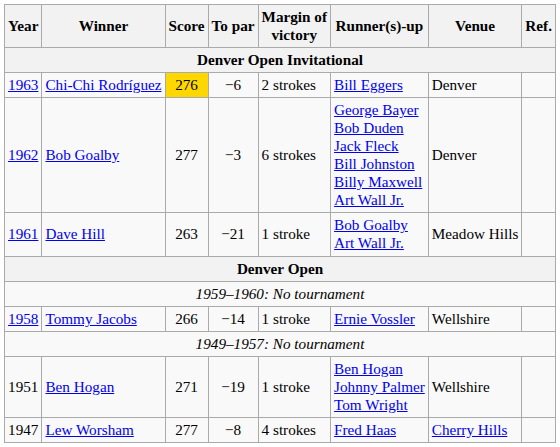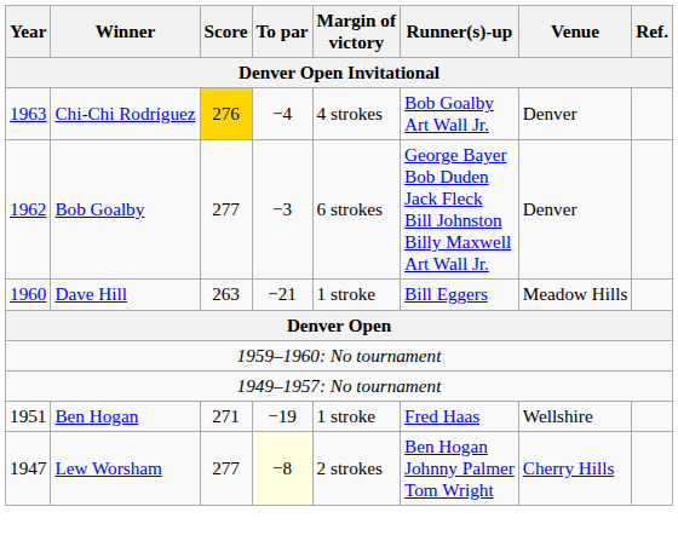 <table class=wikitable style="font-size:95%">
 <tr>
 <th>Year</th>
 <th>Winner</th>
 <th>Score</th>
 <th>To par</th>
 <th>Margin of<br>victory</th>
 <th>Runner(s)-up</th>
 <th>Venue</th>
 <th>Ref.</th>
 </tr>
 <tr>
 <th colspan=8>Denver Open Invitational</th>
 </tr>
 <tr>
 <td><a href='#'>1963</a></td>
 <td> <a href='#'>Chi-Chi Rodríguez</a></td>
 <td align=center style="background: gold;">276</td>
-<td align=center>−6</td>
-<td>2 strokes</td>
-<td> <a href='#'>Bill Eggers</a></td>
+<td align=center>−4</td>
+<td>4 strokes</td>
+<td> <a href='#'>Bob Goalby</a><br> <a href='#'>Art Wall Jr.</a></td>
 <td>Denver</td>
 <td></td>
 </tr>
 <tr>
 <td><a href='#'>1962</a></td>
 <td> <a href='#'>Bob Goalby</a></td>
 <td align=center>277</td>
 <td align=center>−3</td>
 <td>6 strokes</td>
 <td> <a href='#'>George Bayer</a><br> <a href='#'>Bob Duden</a><br> <a href='#'>Jack Fleck</a><br> <a href='#'>Bill Johnston</a><br> <a href='#'>Billy Maxwell</a><br> <a href='#'>Art Wall Jr.</a></td>
 <td>Denver</td>
 <td></td>
 </tr>
 <tr>
-<td><a href='#'>1961</a></td>
+<td><a href='#'>1960</a></td>
 <td> <a href='#'>Dave Hill</a></td>
 <td align=center>263</td>
 <td align=center>−21</td>
 <td>1 stroke</td>
-<td> <a href='#'>Bob Goalby</a><br> <a href='#'>Art Wall Jr.</a></td>
+<td> <a href='#'>Bill Eggers</a></td>
 <td>Meadow Hills</td>
 <td></td>
 </tr>
 <tr>
 <th colspan=8>Denver Open</th>
 </tr>
 <tr>
 <td colspan=8 align=center><em>1959–1960: No tournament</em></td>
 </tr>
 <tr>
-<td><a href='#'>1958</a></td>
-<td> <a href='#'>Tommy Jacobs</a></td>
-<td align=center>266</td>
-<td align=center>−14</td>
-<td>1 stroke</td>
-<td> <a href='#'>Ernie Vossler</a></td>
-<td>Wellshire</td>
-<td></td>
-</tr>
-<tr>
 <td colspan=8 align=center><em>1949–1957: No tournament</em></td>
 </tr>
 <tr>
 <td>1951</td>
 <td> <a href='#'>Ben Hogan</a></td>
 <td align=center>271</td>
 <td align=center>−19</td>
 <td>1 stroke</td>
-<td> <a href='#'>Ben Hogan</a><br> <a href='#'>Johnny Palmer</a><br> <a href='#'>Tom Wright</a></td>
+<td> <a href='#'>Fred Haas</a></td>
 <td>Wellshire</td>
 <td></td>
 </tr>
 <tr>
 <td>1947</td>
 <td> <a href='#'>Lew Worsham</a></td>
 <td align=center>277</td>
-<td align=center>−8</td>
-<td>4 strokes</td>
-<td> <a href='#'>Fred Haas</a></td>
+<td align=center style="background: lightyellow;">−8</td>
+<td>2 strokes</td>
+<td> <a href='#'>Ben Hogan</a><br> <a href='#'>Johnny Palmer</a><br> <a href='#'>Tom Wright</a></td>
 <td><a href='#'>Cherry Hills</a></td>
 <td></td>
 </tr>
 </table>
